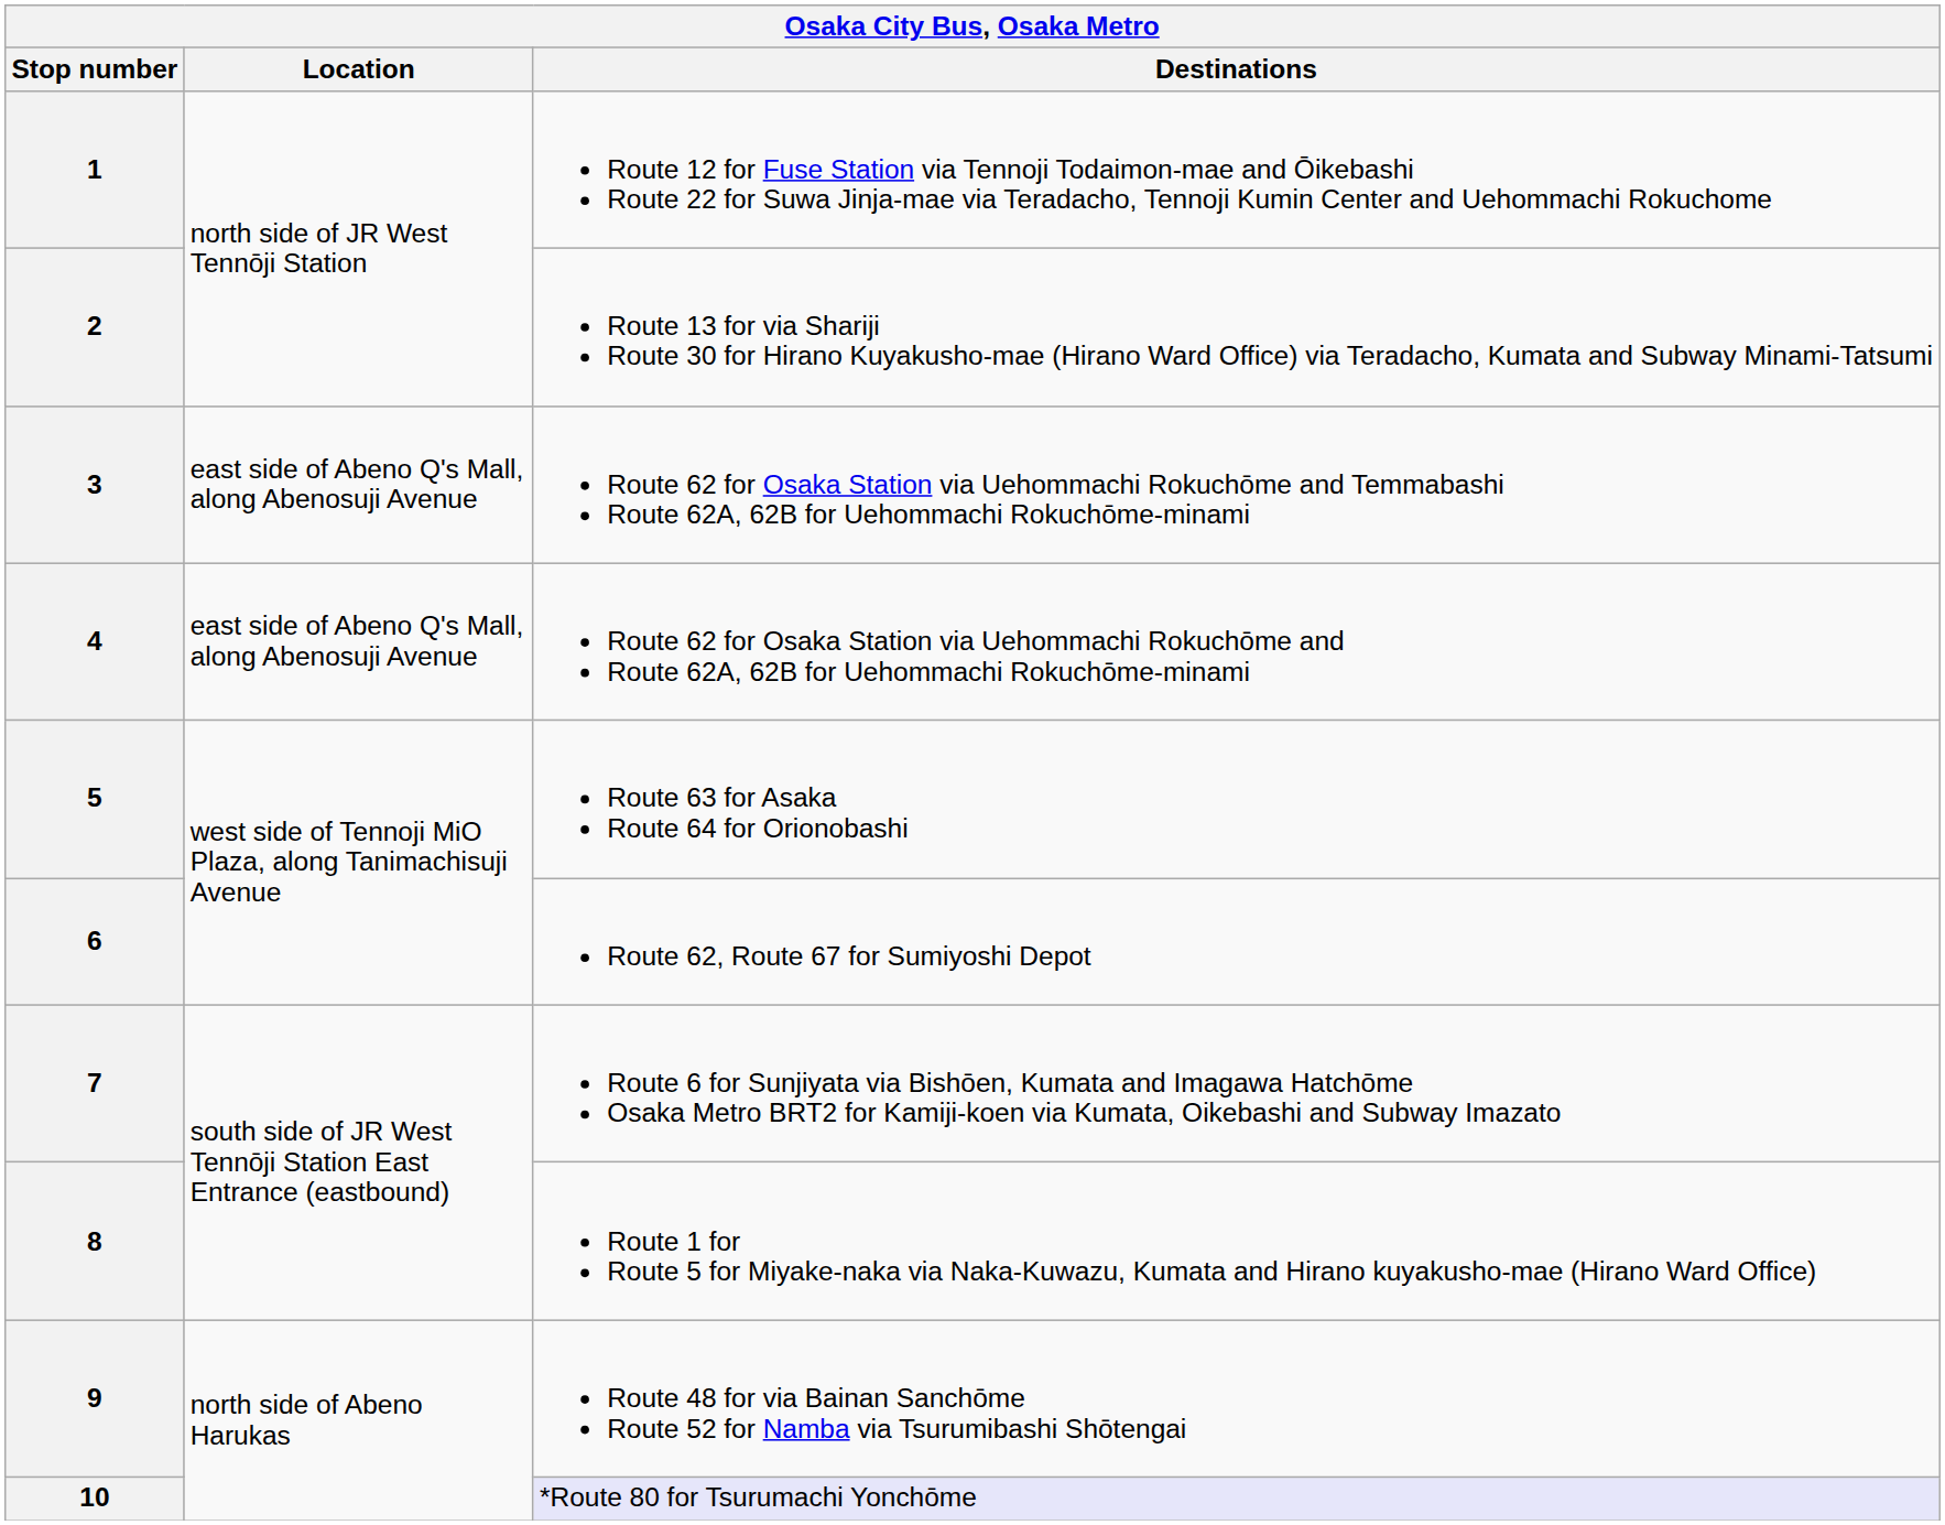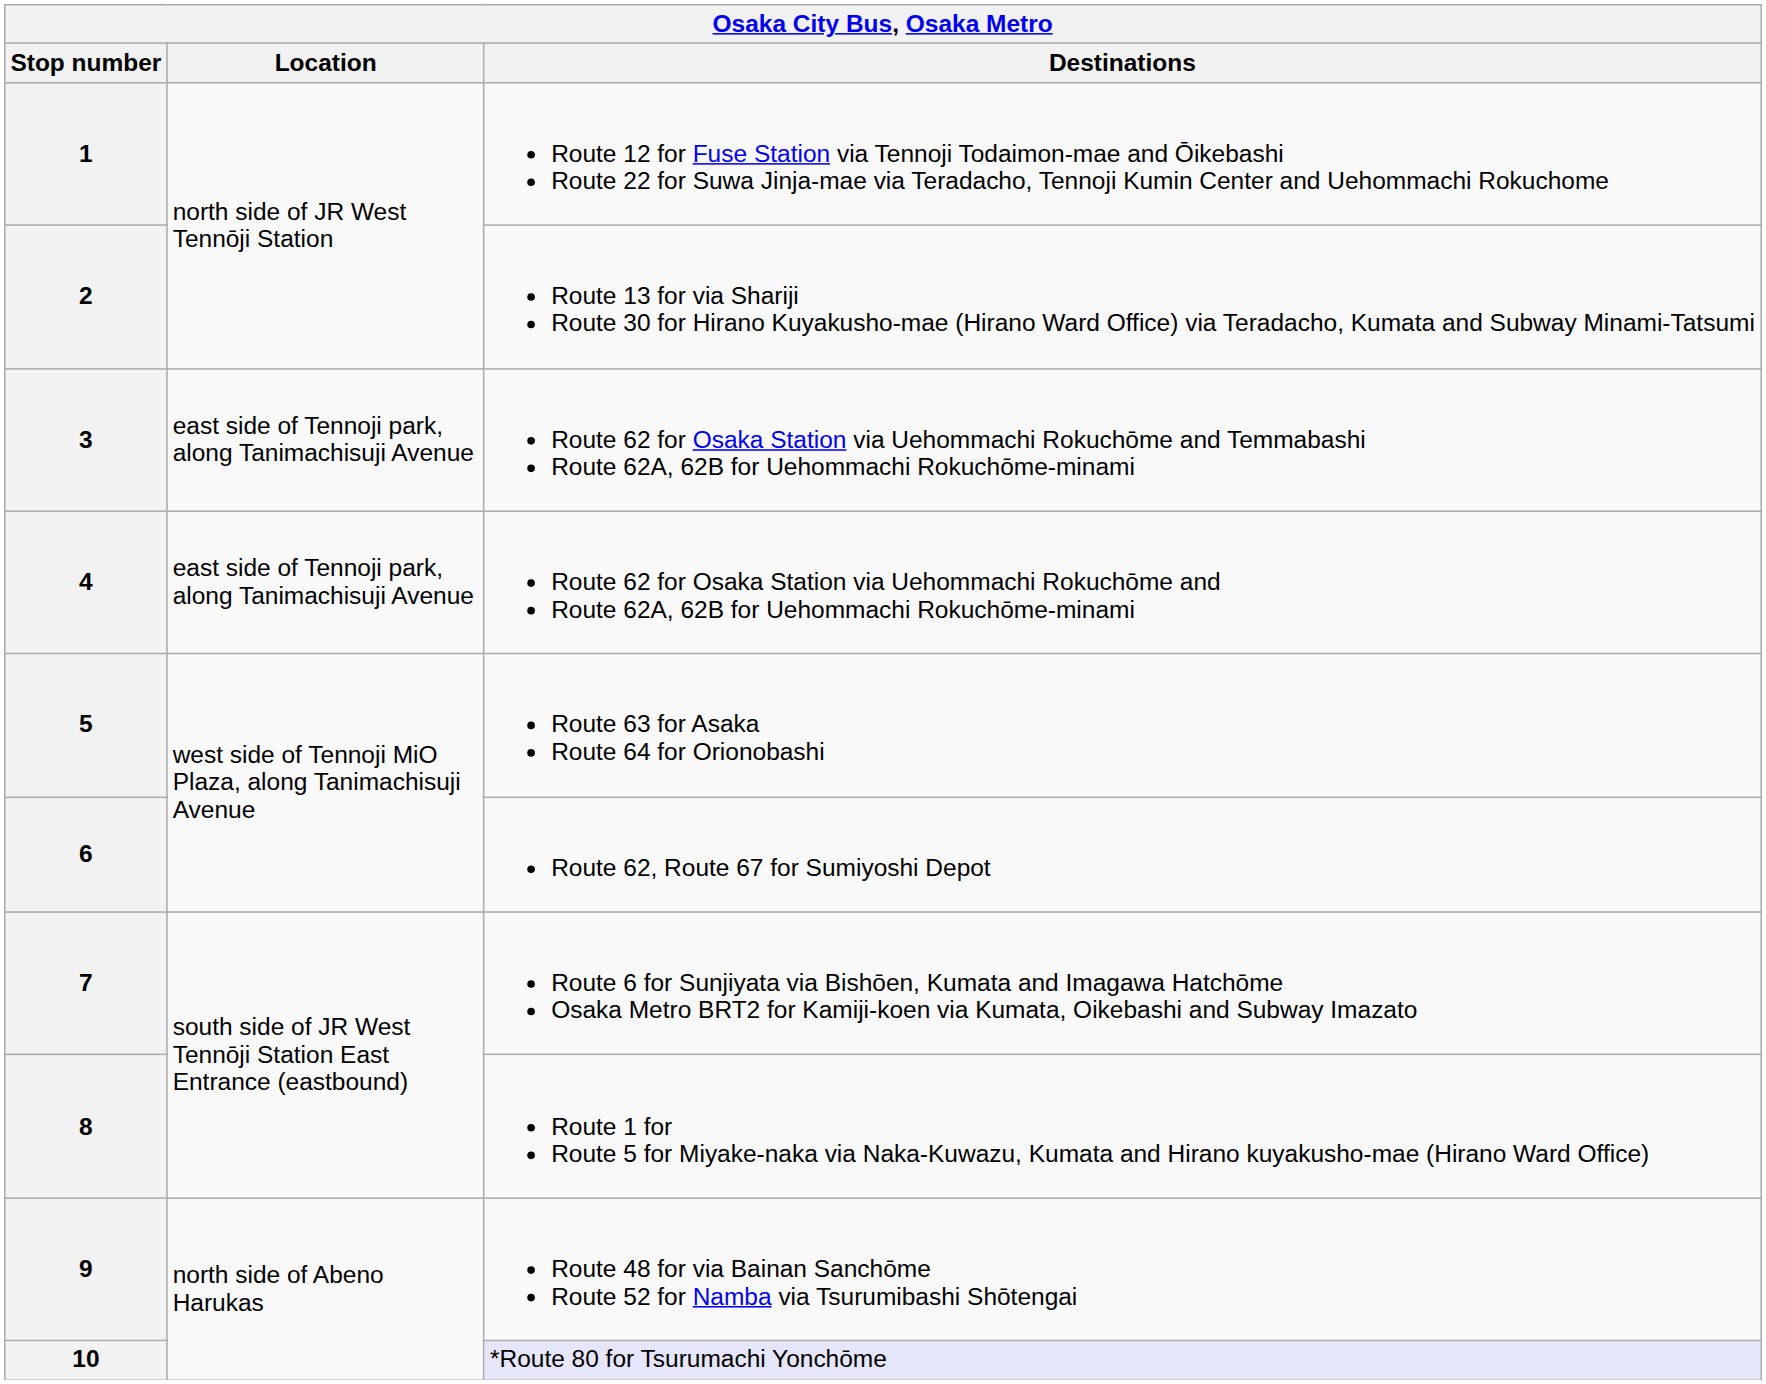 <table class="wikitable">
 <tr>
 <th colspan=3><a href='#'>Osaka City Bus</a>, <a href='#'>Osaka Metro</a></th>
 </tr>
 <tr>
 <th>Stop number</th>
 <th>Location</th>
 <th>Destinations</th>
 </tr>
 <tr>
 <th>1</th>
 <td width="200" rowspan=2>north side of JR West Tennōji Station</td>
 <td><br><ul><li>Route 12 for <a href='#'>Fuse Station</a> via Tennoji Todaimon-mae and Ōikebashi</li><li>Route 22 for Suwa Jinja-mae via Teradacho, Tennoji Kumin Center and Uehommachi Rokuchome</li></ul></td>
 </tr>
 <tr>
 <th>2</th>
 <td><br><ul><li>Route 13 for  via Shariji</li><li>Route 30 for Hirano Kuyakusho-mae (Hirano Ward Office) via Teradacho, Kumata and Subway Minami-Tatsumi</li></ul></td>
 </tr>
 <tr>
 <th>3</th>
-<td width="200">east side of Abeno Q's Mall, along Abenosuji Avenue</td>
+<td width="200">east side of Tennoji park, along Tanimachisuji Avenue</td>
 <td><br><ul><li>Route 62 for <a href='#'>Osaka Station</a> via Uehommachi Rokuchōme and Temmabashi</li><li>Route 62A, 62B for Uehommachi Rokuchōme-minami</li></ul></td>
 </tr>
 <tr>
 <th>4</th>
-<td width="200">east side of Abeno Q's Mall, along Abenosuji Avenue</td>
+<td width="200">east side of Tennoji park, along Tanimachisuji Avenue</td>
 <td><br><ul><li>Route 62 for Osaka Station via Uehommachi Rokuchōme and </li><li>Route 62A, 62B for Uehommachi Rokuchōme-minami</li></ul></td>
 </tr>
 <tr>
 <th>5</th>
 <td width="200" rowspan=2>west side of Tennoji MiO Plaza, along Tanimachisuji Avenue</td>
 <td><br><ul><li>Route 63 for Asaka</li><li>Route 64 for Orionobashi</li></ul></td>
 </tr>
 <tr>
 <th>6</th>
 <td><br><ul><li>Route 62, Route 67 for Sumiyoshi Depot</li></ul></td>
 </tr>
 <tr>
 <th>7</th>
 <td width="200" rowspan=2>south side of JR West Tennōji Station East Entrance (eastbound)</td>
 <td><br><ul><li>Route 6 for Sunjiyata via Bishōen, Kumata and Imagawa Hatchōme</li><li>Osaka Metro BRT2 for Kamiji-koen via Kumata, Oikebashi and Subway Imazato</li></ul></td>
 </tr>
 <tr>
 <th>8</th>
 <td><br><ul><li>Route 1 for </li><li>Route 5 for Miyake-naka via Naka-Kuwazu, Kumata and Hirano kuyakusho-mae (Hirano Ward Office)</li></ul></td>
 </tr>
 <tr>
 <th>9</th>
 <td width="200" rowspan=2>north side of Abeno Harukas</td>
 <td><br><ul><li>Route 48 for  via Bainan Sanchōme</li><li>Route 52 for <a href='#'>Namba</a> via Tsurumibashi Shōtengai</li></ul></td>
 </tr>
 <tr>
 <th>10</th>
 <td style="background: lavender;">*Route 80 for Tsurumachi Yonchōme</td>
 </tr>
 </table>
